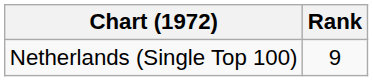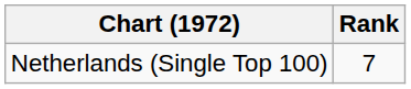 <table class="wikitable">
 <tr>
 <th>Chart (1972)</th>
 <th>Rank</th>
 </tr>
 <tr>
 <td>Netherlands (Single Top 100)</td>
-<td style="text-align:center;">9</td>
+<td style="text-align:center;">7</td>
 </tr>
 </table>
